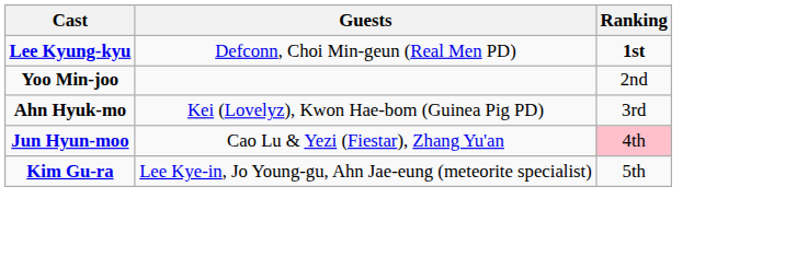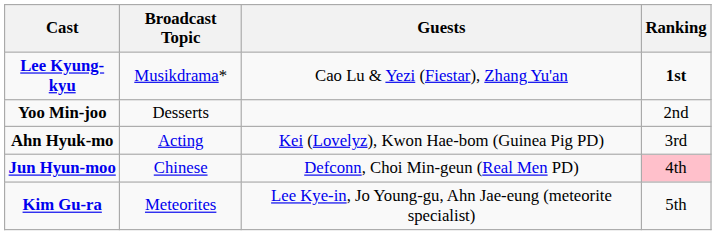 <table class="wikitable" style="font-size:90%;">
 <tr>
 <th>Cast</th>
+<th>Broadcast Topic</th>
 <th>Guests</th>
 <th>Ranking</th>
 </tr>
 <tr align="center">
 <td><strong><a href='#'>Lee Kyung-kyu</a></strong></td>
-<td><a href='#'>Defconn</a>, Choi Min-geun (<a href='#'>Real Men</a> PD)</td>
+<td><a href='#'>Musikdrama</a>*</td>
+<td>Cao Lu & <a href='#'>Yezi</a> (<a href='#'>Fiestar</a>), <a href='#'>Zhang Yu'an</a></td>
 <td><strong>1st</strong></td>
 </tr>
 <tr align="center">
 <td><strong>Yoo Min-joo</strong></td>
+<td>Desserts</td>
 <td></td>
 <td>2nd</td>
 </tr>
 <tr align="center">
 <td><strong>Ahn Hyuk-mo</strong></td>
+<td><a href='#'>Acting</a></td>
 <td><a href='#'>Kei</a> (<a href='#'>Lovelyz</a>), Kwon Hae-bom (Guinea Pig PD)</td>
 <td>3rd</td>
 </tr>
 <tr align="center">
 <td><strong><a href='#'>Jun Hyun-moo</a></strong></td>
-<td>Cao Lu & <a href='#'>Yezi</a> (<a href='#'>Fiestar</a>), <a href='#'>Zhang Yu'an</a></td>
+<td><a href='#'>Chinese</a></td>
+<td><a href='#'>Defconn</a>, Choi Min-geun (<a href='#'>Real Men</a> PD)</td>
 <td style="background: pink;">4th</td>
 </tr>
 <tr align="center">
 <td><strong><a href='#'>Kim Gu-ra</a></strong></td>
+<td><a href='#'>Meteorites</a></td>
 <td><a href='#'>Lee Kye-in</a>, Jo Young-gu, Ahn Jae-eung (meteorite specialist)</td>
 <td>5th</td>
 </tr>
 </table>
